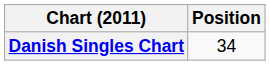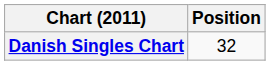 <table class="wikitable sortable plainrowheaders" style="text-align:center">
 <tr>
 <th scope="col">Chart (2011)</th>
 <th scope="col">Position</th>
 </tr>
 <tr>
 <th scope="row"><a href='#'>Danish Singles Chart</a></th>
-<td style="text-align:center;">34</td>
+<td style="text-align:center;">32</td>
 </tr>
 </table>
